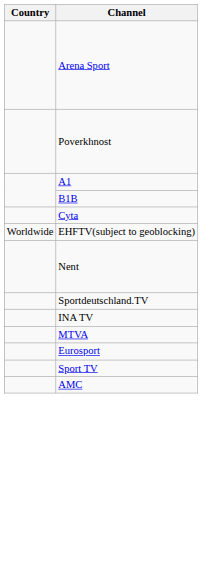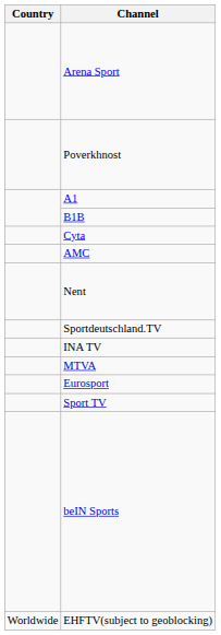 <table class="wikitable sortable">
 <tr>
 <th>Country</th>
 <th>Channel</th>
 </tr>
 <tr>
 <td><br><br><br><br><br><br><br></td>
 <td><a href='#'>Arena Sport</a></td>
 </tr>
 <tr>
 <td><br><br><br><br><br></td>
 <td>Poverkhnost</td>
 </tr>
 <tr>
 <td rowspan="2"></td>
 <td><a href='#'>A1</a></td>
 </tr>
 <tr>
 <td><a href='#'>B1B</a></td>
 </tr>
 <tr>
 <td></td>
 <td><a href='#'>Cyta</a></td>
 </tr>
 <tr>
-<td>Worldwide</td>
-<td>EHFTV(subject to geoblocking)</td>
+<td><br></td>
+<td><a href='#'>AMC</a></td>
 </tr>
 <tr>
 <td><br><br><br><br></td>
 <td>Nent</td>
 </tr>
 <tr>
 <td></td>
 <td>Sportdeutschland.TV</td>
 </tr>
 <tr>
 <td></td>
 <td>INA TV</td>
 </tr>
 <tr>
 <td></td>
 <td><a href='#'>MTVA</a></td>
 </tr>
 <tr>
 <td></td>
 <td><a href='#'>Eurosport</a></td>
 </tr>
 <tr>
 <td></td>
 <td><a href='#'>Sport TV</a></td>
 </tr>
 <tr>
-<td><br></td>
-<td><a href='#'>AMC</a></td>
+<td><br><br><br><br><br><br><br><br><br><br><br><br><br><br><br></td>
+<td><a href='#'>beIN Sports</a></td>
+</tr>
+<tr>
+<td>Worldwide</td>
+<td>EHFTV(subject to geoblocking)</td>
 </tr>
 </table>
